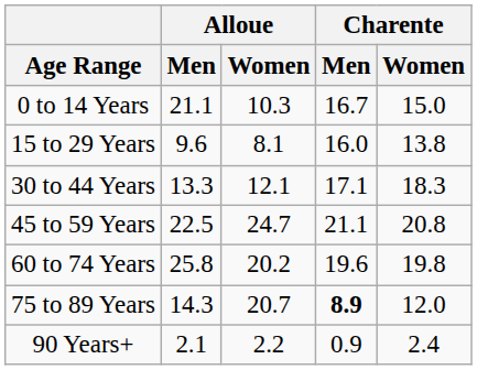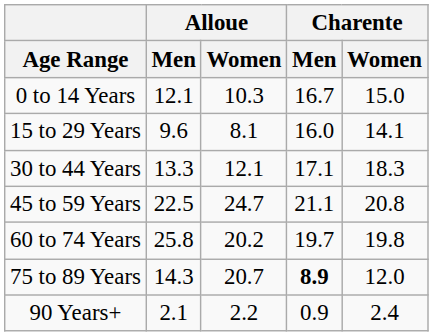 <table class="wikitable" style="text-align:center;">
 <tr>
 <th></th>
 <th colspan=2><strong>Alloue</strong></th>
 <th colspan=2><strong>Charente</strong></th>
 </tr>
 <tr>
 <th><strong>Age Range</strong></th>
 <th><strong>Men</strong></th>
 <th><strong>Women</strong></th>
 <th><strong>Men</strong></th>
 <th><strong>Women</strong></th>
 </tr>
 <tr>
 <td>0 to 14 Years</td>
-<td>21.1</td>
+<td>12.1</td>
 <td>10.3</td>
 <td>16.7</td>
 <td>15.0</td>
 </tr>
 <tr>
 <td>15 to 29 Years</td>
 <td>9.6</td>
 <td>8.1</td>
 <td>16.0</td>
-<td>13.8</td>
+<td>14.1</td>
 </tr>
 <tr>
 <td>30 to 44 Years</td>
 <td>13.3</td>
 <td>12.1</td>
 <td>17.1</td>
 <td>18.3</td>
 </tr>
 <tr>
 <td>45 to 59 Years</td>
 <td>22.5</td>
 <td>24.7</td>
 <td>21.1</td>
 <td>20.8</td>
 </tr>
 <tr>
 <td>60 to 74 Years</td>
 <td>25.8</td>
 <td>20.2</td>
-<td>19.6</td>
+<td>19.7</td>
 <td>19.8</td>
 </tr>
 <tr>
 <td>75 to 89 Years</td>
 <td>14.3</td>
 <td>20.7</td>
 <td><strong>8.9</strong></td>
 <td>12.0</td>
 </tr>
 <tr>
 <td>90 Years+</td>
 <td>2.1</td>
 <td>2.2</td>
 <td>0.9</td>
 <td>2.4</td>
 </tr>
 </table>
